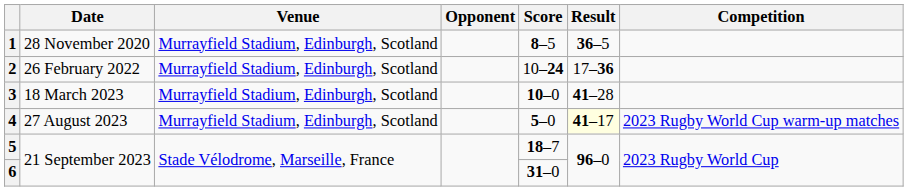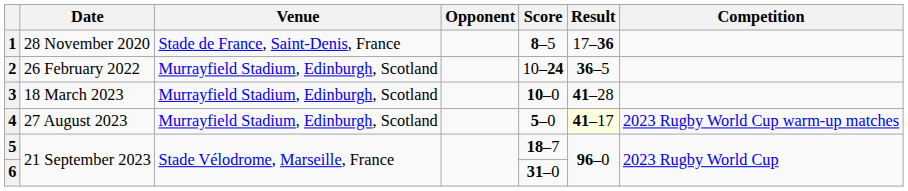 <table class="wikitable plainrowheaders">
 <tr>
 <th scope=col></th>
 <th scope=col data-sort-type=date>Date</th>
 <th scope=col>Venue</th>
 <th scope=col>Opponent</th>
 <th scope=col>Score</th>
 <th scope=col>Result</th>
 <th scope=col>Competition</th>
 </tr>
 <tr>
 <th scope=row>1</th>
 <td>28 November 2020</td>
-<td><a href='#'>Murrayfield Stadium</a>, <a href='#'>Edinburgh</a>, Scotland</td>
+<td><a href='#'>Stade de France</a>, <a href='#'>Saint-Denis</a>, France</td>
 <td></td>
 <td align=center><strong>8</strong>–5</td>
-<td align=center><strong>36</strong>–5</td>
+<td align=center>17–<strong>36</strong></td>
 <td></td>
 </tr>
 <tr>
 <th scope=row>2</th>
 <td>26 February 2022</td>
 <td><a href='#'>Murrayfield Stadium</a>, <a href='#'>Edinburgh</a>, Scotland</td>
 <td></td>
 <td align=center>10–<strong>24</strong></td>
-<td align=center>17–<strong>36</strong></td>
+<td align=center><strong>36</strong>–5</td>
 <td></td>
 </tr>
 <tr>
 <th scope=row>3</th>
 <td>18 March 2023</td>
 <td><a href='#'>Murrayfield Stadium</a>, <a href='#'>Edinburgh</a>, Scotland</td>
 <td></td>
 <td align=center><strong>10</strong>–0</td>
 <td align=center><strong>41</strong>–28</td>
 <td></td>
 </tr>
 <tr>
 <th scope=row>4</th>
 <td>27 August 2023</td>
 <td><a href='#'>Murrayfield Stadium</a>, <a href='#'>Edinburgh</a>, Scotland</td>
 <td></td>
 <td align=center><strong>5</strong>–0</td>
 <td align=center style="background: lightyellow;"><strong>41</strong>–17</td>
 <td><a href='#'>2023 Rugby World Cup warm-up matches</a></td>
 </tr>
 <tr>
 <th scope=row>5</th>
 <td rowspan=2>21 September 2023</td>
 <td rowspan=2><a href='#'>Stade Vélodrome</a>, <a href='#'>Marseille</a>, France</td>
 <td rowspan=2></td>
 <td align=center><strong>18</strong>–7</td>
 <td rowspan=2 style="text-align:center;"><strong>96</strong>–0</td>
 <td rowspan=2><a href='#'>2023 Rugby World Cup</a></td>
 </tr>
 <tr>
 <th scope=row>6</th>
 <td align=center><strong>31</strong>–0</td>
 </tr>
 </table>
